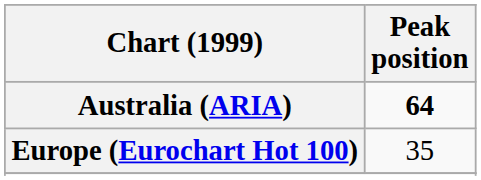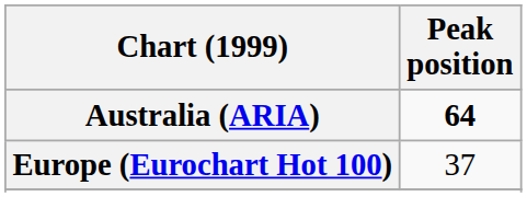 <table class="wikitable sortable plainrowheaders" style="text-align:center">
 <tr>
 <th scope="col">Chart (1999)</th>
 <th scope="col">Peak<br>position</th>
 </tr>
 <tr>
 <th scope="row">Australia (<a href='#'>ARIA</a>)</th>
 <td><strong>64</strong></td>
 </tr>
 <tr>
 <th scope="row">Europe (<a href='#'>Eurochart Hot 100</a>)</th>
-<td>35</td>
+<td>37</td>
 </tr>
 <tr>
 </tr>
 <tr>
 </tr>
 <tr>
 </tr>
 <tr>
 </tr>
 </table>
